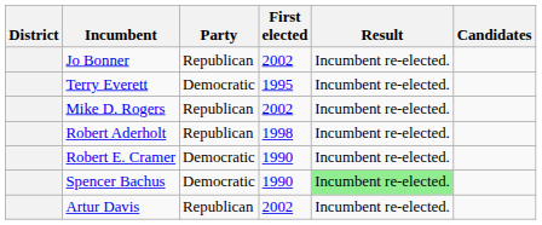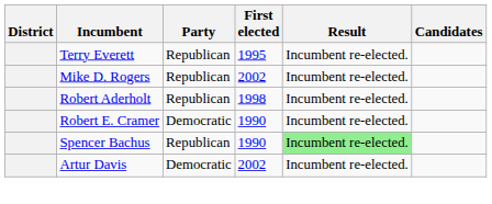 <table class=wikitable>
 <tr valign=bottom>
 <th>District</th>
 <th>Incumbent</th>
 <th>Party</th>
 <th>First<br>elected</th>
 <th>Result</th>
 <th>Candidates</th>
 </tr>
 <tr>
 <th></th>
-<td><a href='#'>Jo Bonner</a></td>
+<td><a href='#'>Terry Everett</a></td>
 <td>Republican</td>
-<td><a href='#'>2002</a></td>
-<td>Incumbent re-elected.</td>
-<td nowrap></td>
-</tr>
-<tr>
-<th></th>
-<td><a href='#'>Terry Everett</a></td>
-<td>Democratic</td>
 <td><a href='#'>1995</a></td>
 <td>Incumbent re-elected.</td>
 <td nowrap></td>
 </tr>
 <tr>
 <th></th>
 <td><a href='#'>Mike D. Rogers</a></td>
 <td>Republican</td>
 <td><a href='#'>2002</a></td>
 <td>Incumbent re-elected.</td>
 <td nowrap></td>
 </tr>
 <tr>
 <th></th>
 <td><a href='#'>Robert Aderholt</a></td>
 <td>Republican</td>
 <td><a href='#'>1998</a></td>
 <td>Incumbent re-elected.</td>
 <td nowrap></td>
 </tr>
 <tr>
 <th></th>
 <td><a href='#'>Robert E. Cramer</a></td>
 <td>Democratic</td>
 <td><a href='#'>1990</a></td>
 <td>Incumbent re-elected.</td>
 <td nowrap></td>
 </tr>
 <tr>
 <th></th>
 <td><a href='#'>Spencer Bachus</a></td>
-<td>Democratic</td>
+<td>Republican</td>
 <td><a href='#'>1990</a></td>
 <td style="background: lightgreen;">Incumbent re-elected.</td>
 <td nowrap></td>
 </tr>
 <tr>
 <th></th>
 <td><a href='#'>Artur Davis</a></td>
-<td>Republican</td>
+<td>Democratic</td>
 <td><a href='#'>2002</a></td>
 <td>Incumbent re-elected.</td>
 <td nowrap></td>
 </tr>
 </table>
